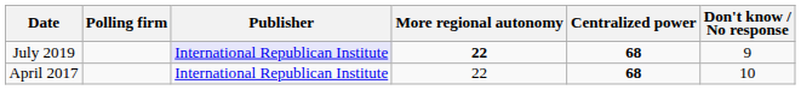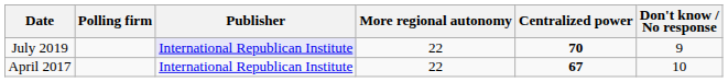 <table class="wikitable sortable" style="text-align:center; font-size:90%; line-height:13px">
 <tr>
 <th>Date</th>
 <th>Polling firm</th>
 <th>Publisher</th>
 <th>More regional autonomy</th>
 <th>Centralized power</th>
 <th>Don't know /<br>No response</th>
 </tr>
 <tr>
 <td data-sort-value="2020-03-13">July 2019</td>
 <td></td>
 <td style="background: lavender;"><a href='#'>International Republican Institute</a></td>
-<td><strong>22</strong></td>
-<td 31><strong>68</strong></td>
+<td>22</td>
+<td 31><strong>70</strong></td>
 <td>9</td>
 </tr>
 <tr>
 <td>April 2017</td>
 <td></td>
 <td><a href='#'>International Republican Institute</a></td>
 <td>22</td>
-<td><strong>68</strong></td>
+<td><strong>67</strong></td>
 <td>10</td>
 </tr>
 </table>
